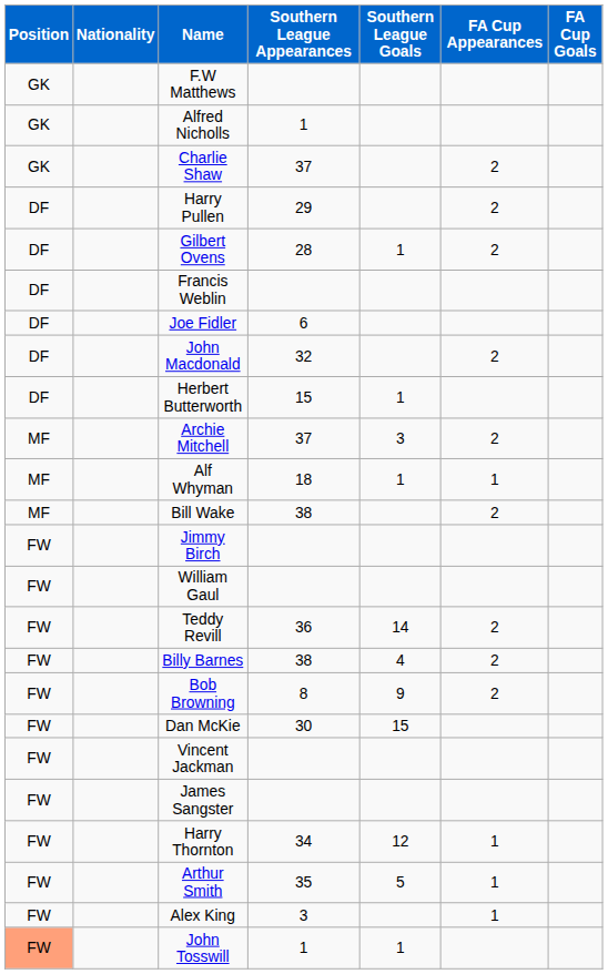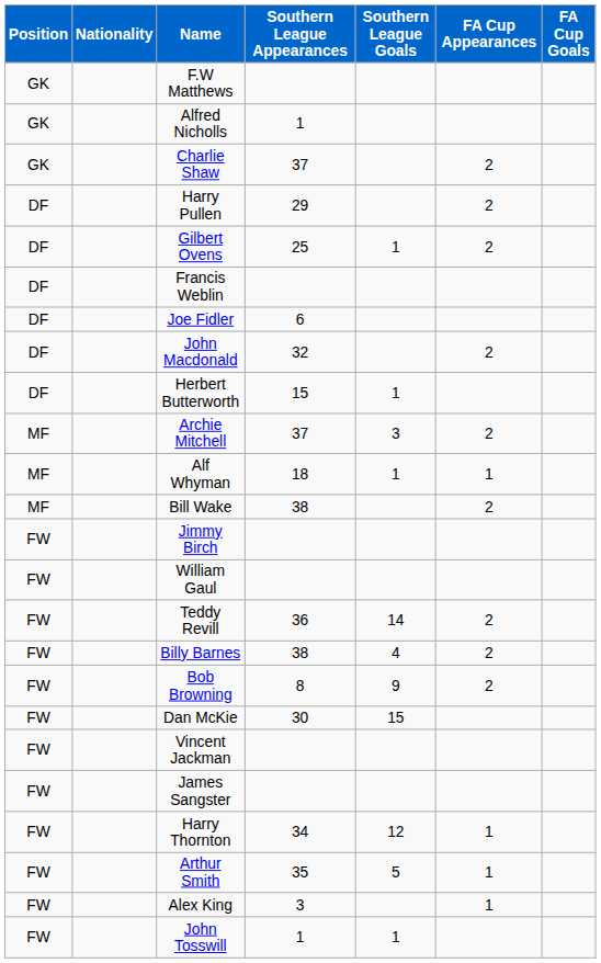 <table class="wikitable" style="text-align:center; font-size:90%; width:90%;">
 <tr>
 <th style="background:#0066CC; color:#FFFFFF; text-align:center;">Position</th>
 <th style="background:#0066CC; color:#FFFFFF; text-align:center;">Nationality</th>
 <th style="background:#0066CC; color:#FFFFFF; text-align:center;"><strong>Name</strong></th>
 <th style="background:#0066CC; color:#FFFFFF; text-align:center;">Southern League Appearances</th>
 <th style="background:#0066CC; color:#FFFFFF; text-align:center;">Southern League Goals</th>
 <th style="background:#0066CC; color:#FFFFFF; text-align:center;">FA Cup Appearances</th>
 <th style="background:#0066CC; color:#FFFFFF; text-align:center;">FA Cup Goals</th>
 </tr>
 <tr>
 <td>GK</td>
 <td></td>
 <td>F.W Matthews</td>
 <td></td>
 <td></td>
 <td></td>
 <td></td>
 </tr>
 <tr>
 <td>GK</td>
 <td></td>
 <td>Alfred Nicholls</td>
 <td>1</td>
 <td></td>
 <td></td>
 <td></td>
 </tr>
 <tr>
 <td>GK</td>
 <td></td>
 <td><a href='#'>Charlie Shaw</a></td>
 <td>37</td>
 <td></td>
 <td>2</td>
 <td></td>
 </tr>
 <tr>
 <td>DF</td>
 <td></td>
 <td>Harry Pullen</td>
 <td>29</td>
 <td></td>
 <td>2</td>
 <td></td>
 </tr>
 <tr>
 <td>DF</td>
 <td></td>
 <td><a href='#'>Gilbert Ovens</a></td>
-<td>28</td>
+<td>25</td>
 <td>1</td>
 <td>2</td>
 <td></td>
 </tr>
 <tr>
 <td>DF</td>
 <td></td>
 <td>Francis Weblin</td>
 <td></td>
 <td></td>
 <td></td>
 <td></td>
 </tr>
 <tr>
 <td>DF</td>
 <td></td>
 <td><a href='#'>Joe Fidler</a></td>
 <td>6</td>
 <td></td>
 <td></td>
 <td></td>
 </tr>
 <tr>
 <td>DF</td>
 <td></td>
 <td><a href='#'>John Macdonald</a></td>
 <td>32</td>
 <td></td>
 <td>2</td>
 <td></td>
 </tr>
 <tr>
 <td>DF</td>
 <td></td>
 <td>Herbert Butterworth</td>
 <td>15</td>
 <td>1</td>
 <td></td>
 <td></td>
 </tr>
 <tr>
 <td>MF</td>
 <td></td>
 <td><a href='#'>Archie Mitchell</a></td>
 <td>37</td>
 <td>3</td>
 <td>2</td>
 <td></td>
 </tr>
 <tr>
 <td>MF</td>
 <td></td>
 <td>Alf Whyman</td>
 <td>18</td>
 <td>1</td>
 <td>1</td>
 <td></td>
 </tr>
 <tr>
 <td>MF</td>
 <td></td>
 <td>Bill Wake</td>
 <td>38</td>
 <td></td>
 <td>2</td>
 <td></td>
 </tr>
 <tr>
 <td>FW</td>
 <td></td>
 <td><a href='#'>Jimmy Birch</a></td>
 <td></td>
 <td></td>
 <td></td>
 <td></td>
 </tr>
 <tr>
 <td>FW</td>
 <td></td>
 <td>William Gaul</td>
 <td></td>
 <td></td>
 <td></td>
 <td></td>
 </tr>
 <tr>
 <td>FW</td>
 <td></td>
 <td>Teddy Revill</td>
 <td>36</td>
 <td>14</td>
 <td>2</td>
 <td></td>
 </tr>
 <tr>
 <td>FW</td>
 <td></td>
 <td><a href='#'>Billy Barnes</a></td>
 <td>38</td>
 <td>4</td>
 <td>2</td>
 <td></td>
 </tr>
 <tr>
 <td>FW</td>
 <td></td>
 <td><a href='#'>Bob Browning</a></td>
 <td>8</td>
 <td>9</td>
 <td>2</td>
 <td></td>
 </tr>
 <tr>
 <td>FW</td>
 <td></td>
 <td>Dan McKie</td>
 <td>30</td>
 <td>15</td>
 <td></td>
 <td></td>
 </tr>
 <tr>
 <td>FW</td>
 <td></td>
 <td>Vincent Jackman</td>
 <td></td>
 <td></td>
 <td></td>
 <td></td>
 </tr>
 <tr>
 <td>FW</td>
 <td></td>
 <td>James Sangster</td>
 <td></td>
 <td></td>
 <td></td>
 <td></td>
 </tr>
 <tr>
 <td>FW</td>
 <td></td>
 <td>Harry Thornton</td>
 <td>34</td>
 <td>12</td>
 <td>1</td>
 <td></td>
 </tr>
 <tr>
 <td>FW</td>
 <td></td>
 <td><a href='#'>Arthur Smith</a></td>
 <td>35</td>
 <td>5</td>
 <td>1</td>
 <td></td>
 </tr>
 <tr>
 <td>FW</td>
 <td></td>
 <td>Alex King</td>
 <td>3</td>
 <td></td>
 <td>1</td>
 <td></td>
 </tr>
 <tr>
-<td style="background: lightsalmon;">FW</td>
+<td>FW</td>
 <td></td>
 <td><a href='#'>John Tosswill</a></td>
 <td>1</td>
 <td>1</td>
 <td></td>
 <td></td>
 </tr>
 </table>
